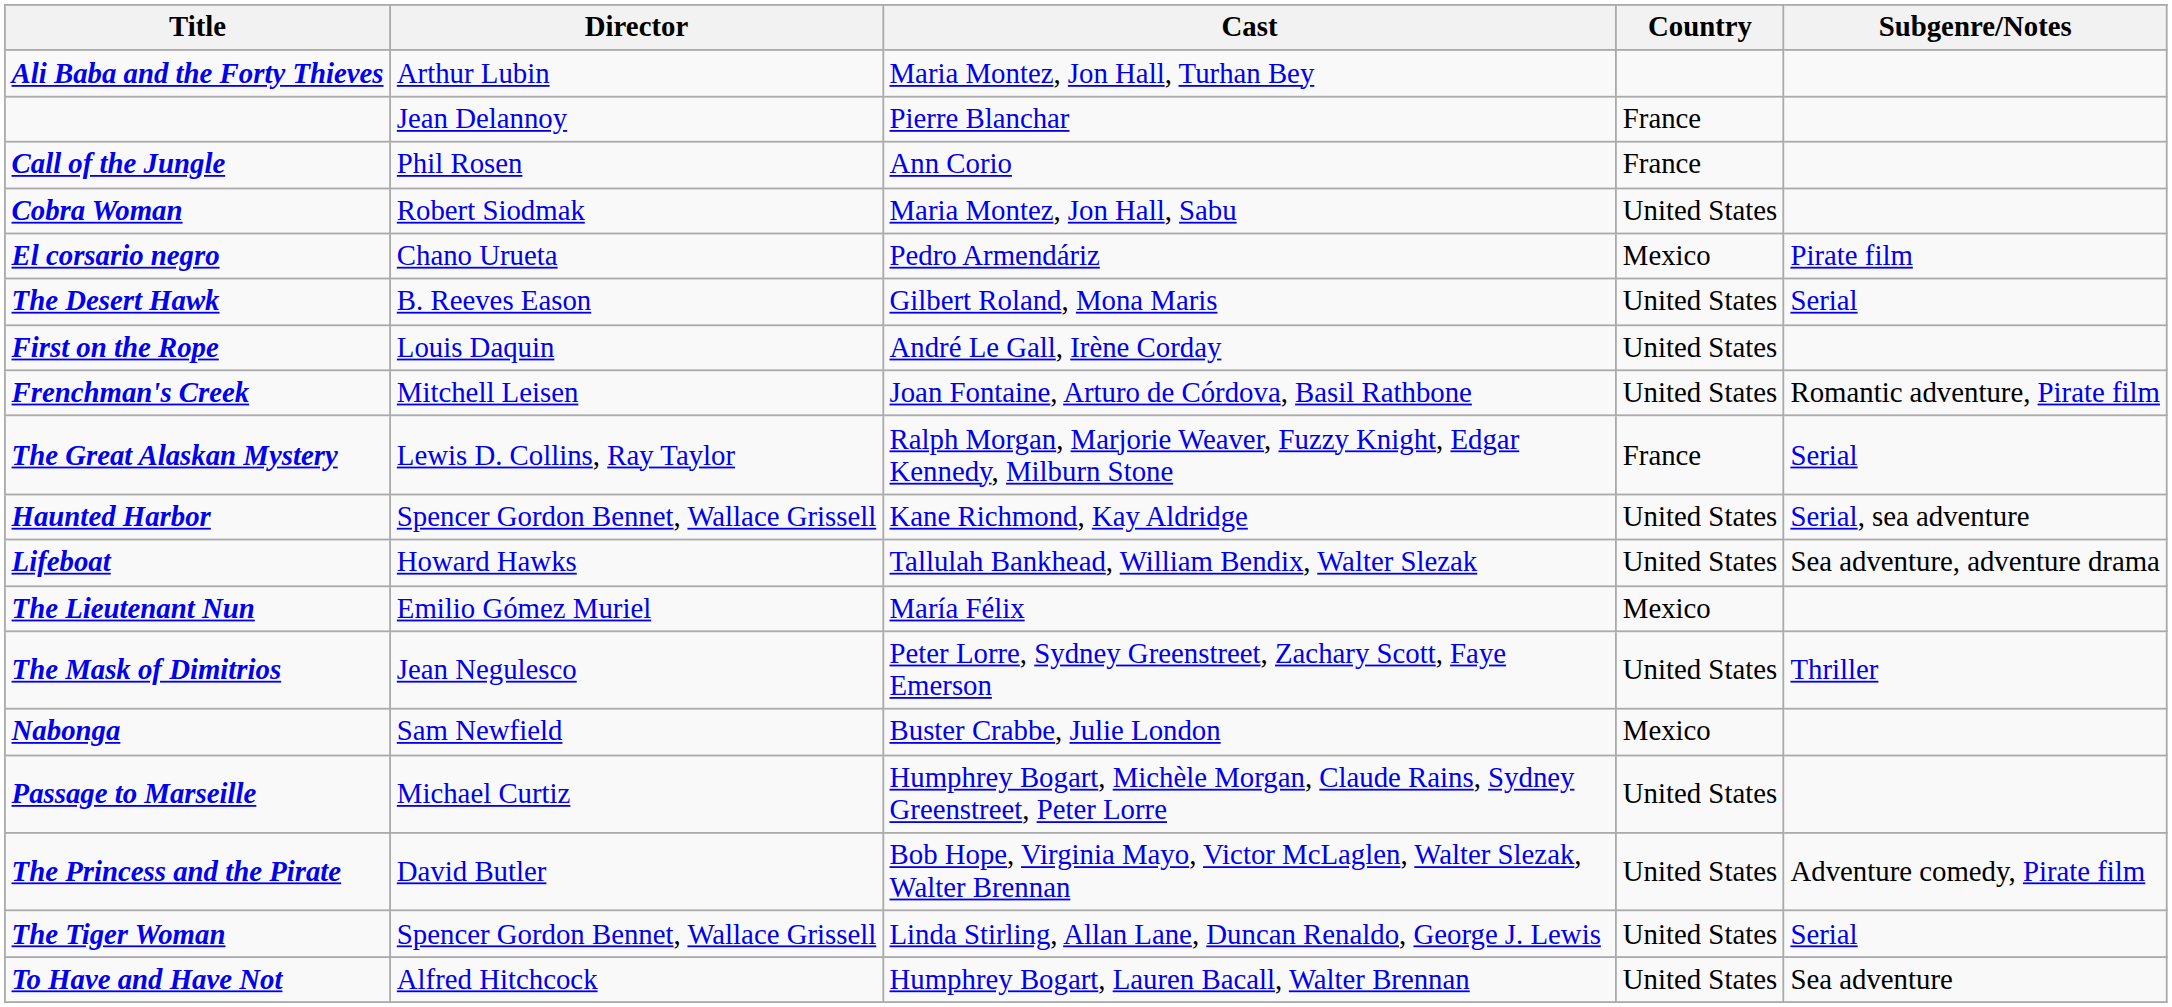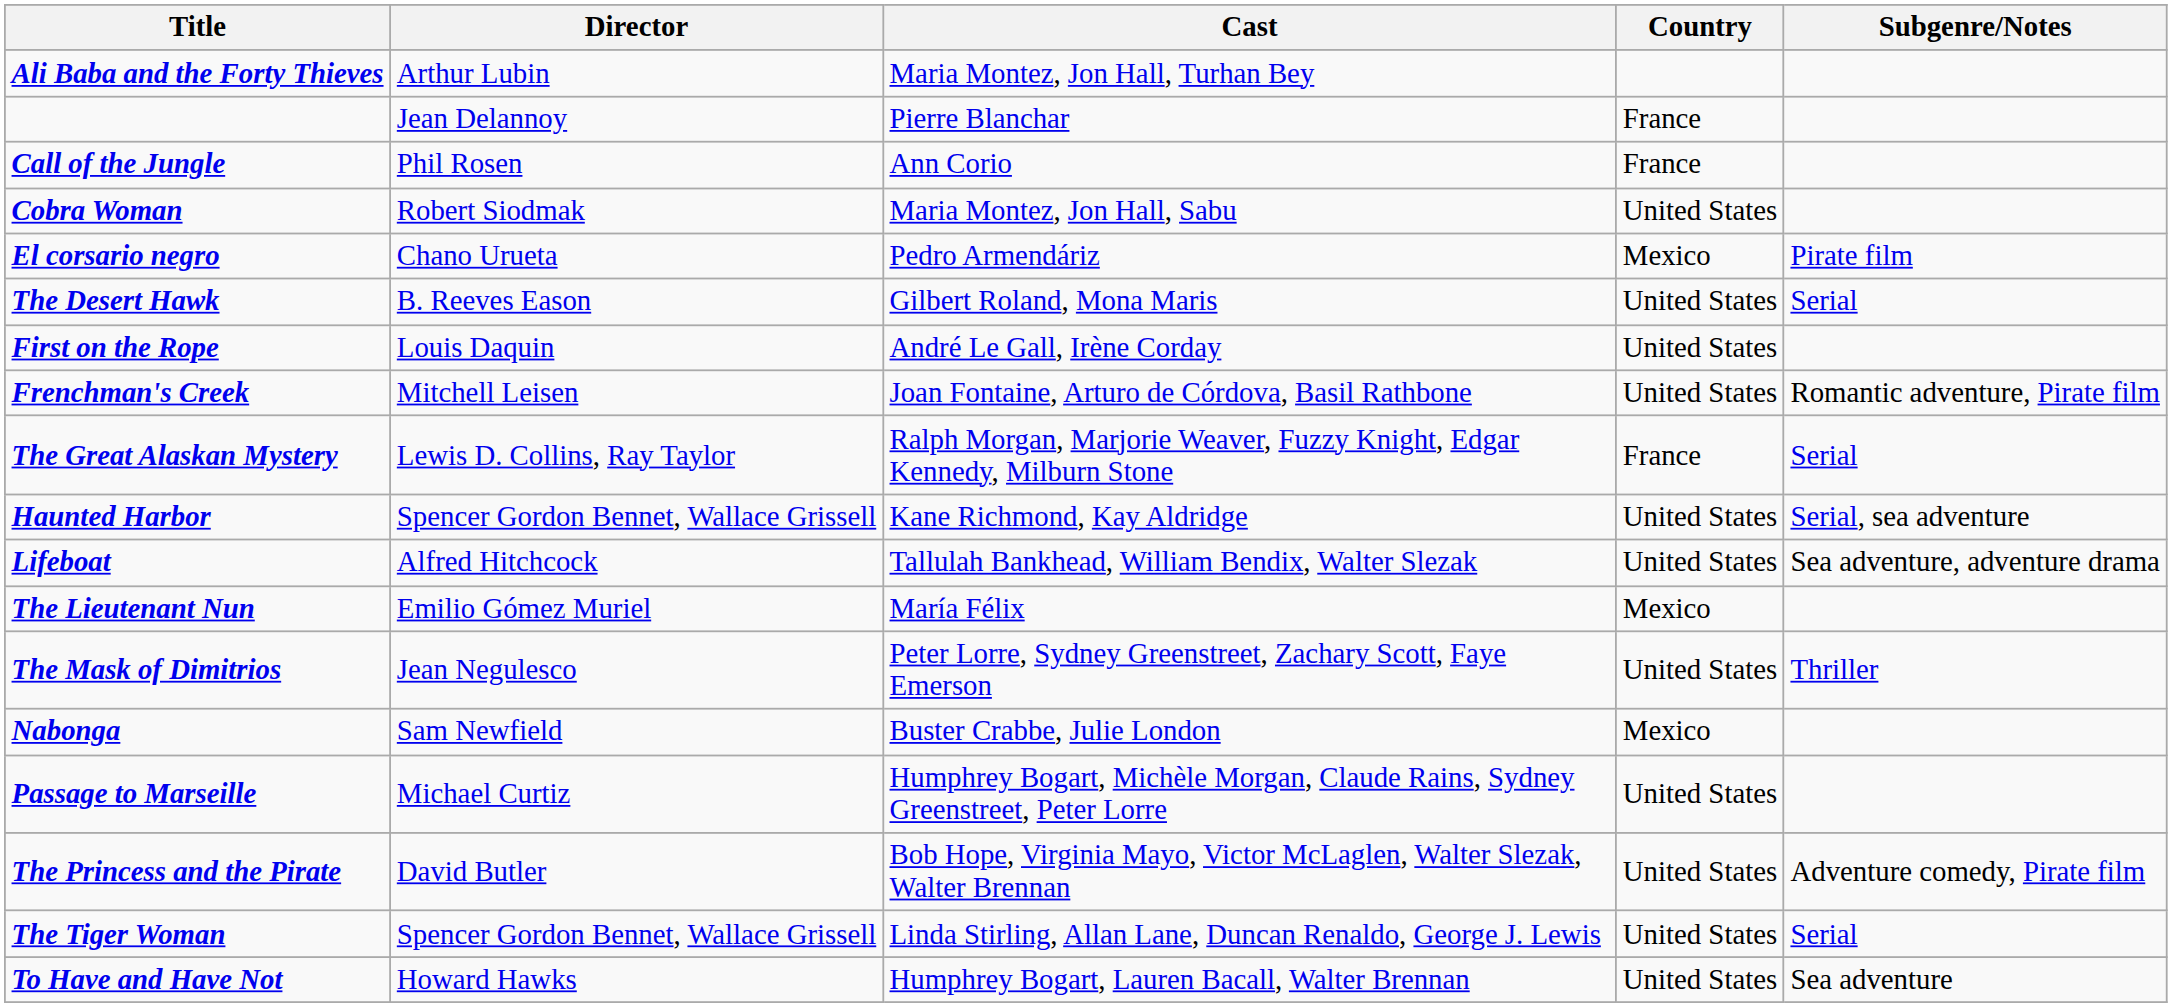 <table class="wikitable">
 <tr>
 <th>Title</th>
 <th>Director</th>
 <th style="width: 400px;">Cast</th>
 <th>Country</th>
 <th>Subgenre/Notes</th>
 </tr>
 <tr>
 <td><strong><em><a href='#'>Ali Baba and the Forty Thieves</a></em></strong></td>
 <td><a href='#'>Arthur Lubin</a></td>
 <td><a href='#'>Maria Montez</a>, <a href='#'>Jon Hall</a>, <a href='#'>Turhan Bey</a></td>
 <td></td>
 <td></td>
 </tr>
 <tr>
 <td><strong><em></em></strong></td>
 <td><a href='#'>Jean Delannoy</a></td>
 <td><a href='#'>Pierre Blanchar</a></td>
 <td>France</td>
 <td></td>
 </tr>
 <tr>
 <td><strong><em><a href='#'>Call of the Jungle</a></em></strong></td>
 <td><a href='#'>Phil Rosen</a></td>
 <td><a href='#'>Ann Corio</a></td>
 <td>France</td>
 <td></td>
 </tr>
 <tr>
 <td><strong><em><a href='#'>Cobra Woman</a></em></strong></td>
 <td><a href='#'>Robert Siodmak</a></td>
 <td><a href='#'>Maria Montez</a>, <a href='#'>Jon Hall</a>, <a href='#'>Sabu</a></td>
 <td>United States</td>
 <td></td>
 </tr>
 <tr>
 <td><strong><em><a href='#'>El corsario negro</a></em></strong></td>
 <td><a href='#'>Chano Urueta</a></td>
 <td><a href='#'>Pedro Armendáriz</a></td>
 <td>Mexico</td>
 <td><a href='#'>Pirate film</a></td>
 </tr>
 <tr>
 <td><strong><em><a href='#'>The Desert Hawk</a></em></strong></td>
 <td><a href='#'>B. Reeves Eason</a></td>
 <td><a href='#'>Gilbert Roland</a>, <a href='#'>Mona Maris</a></td>
 <td>United States</td>
 <td><a href='#'>Serial</a></td>
 </tr>
 <tr>
 <td><strong><em><a href='#'>First on the Rope</a></em></strong></td>
 <td><a href='#'>Louis Daquin</a></td>
 <td><a href='#'>André Le Gall</a>, <a href='#'>Irène Corday</a></td>
 <td>United States</td>
 <td></td>
 </tr>
 <tr>
 <td><strong><em><a href='#'>Frenchman's Creek</a></em></strong></td>
 <td><a href='#'>Mitchell Leisen</a></td>
 <td><a href='#'>Joan Fontaine</a>, <a href='#'>Arturo de Córdova</a>, <a href='#'>Basil Rathbone</a></td>
 <td>United States</td>
 <td>Romantic adventure, <a href='#'>Pirate film</a></td>
 </tr>
 <tr>
 <td><strong><em><a href='#'>The Great Alaskan Mystery</a></em></strong></td>
 <td><a href='#'>Lewis D. Collins</a>, <a href='#'>Ray Taylor</a></td>
 <td><a href='#'>Ralph Morgan</a>, <a href='#'>Marjorie Weaver</a>, <a href='#'>Fuzzy Knight</a>, <a href='#'>Edgar Kennedy</a>, <a href='#'>Milburn Stone</a></td>
 <td>France</td>
 <td><a href='#'>Serial</a></td>
 </tr>
 <tr>
 <td><strong><em><a href='#'>Haunted Harbor</a></em></strong></td>
 <td><a href='#'>Spencer Gordon Bennet</a>, <a href='#'>Wallace Grissell</a></td>
 <td><a href='#'>Kane Richmond</a>, <a href='#'>Kay Aldridge</a></td>
 <td>United States</td>
 <td><a href='#'>Serial</a>, sea adventure</td>
 </tr>
 <tr>
 <td><strong><em><a href='#'>Lifeboat</a></em></strong></td>
-<td><a href='#'>Howard Hawks</a></td>
+<td><a href='#'>Alfred Hitchcock</a></td>
 <td><a href='#'>Tallulah Bankhead</a>, <a href='#'>William Bendix</a>, <a href='#'>Walter Slezak</a></td>
 <td>United States</td>
 <td>Sea adventure, adventure drama</td>
 </tr>
 <tr>
 <td><strong><em><a href='#'>The Lieutenant Nun</a></em></strong></td>
 <td><a href='#'>Emilio Gómez Muriel</a></td>
 <td><a href='#'>María Félix</a></td>
 <td>Mexico</td>
 <td></td>
 </tr>
 <tr>
 <td><strong><em><a href='#'>The Mask of Dimitrios</a></em></strong></td>
 <td><a href='#'>Jean Negulesco</a></td>
 <td><a href='#'>Peter Lorre</a>, <a href='#'>Sydney Greenstreet</a>, <a href='#'>Zachary Scott</a>, <a href='#'>Faye Emerson</a></td>
 <td>United States</td>
 <td><a href='#'>Thriller</a></td>
 </tr>
 <tr>
 <td><strong><em><a href='#'>Nabonga</a></em></strong></td>
 <td><a href='#'>Sam Newfield</a></td>
 <td><a href='#'>Buster Crabbe</a>, <a href='#'>Julie London</a></td>
 <td>Mexico</td>
 <td></td>
 </tr>
 <tr>
 <td><strong><em><a href='#'>Passage to Marseille</a></em></strong></td>
 <td><a href='#'>Michael Curtiz</a></td>
 <td><a href='#'>Humphrey Bogart</a>, <a href='#'>Michèle Morgan</a>, <a href='#'>Claude Rains</a>, <a href='#'>Sydney Greenstreet</a>, <a href='#'>Peter Lorre</a></td>
 <td>United States</td>
 <td></td>
 </tr>
 <tr>
 <td><strong><em><a href='#'>The Princess and the Pirate</a></em></strong></td>
 <td><a href='#'>David Butler</a></td>
 <td><a href='#'>Bob Hope</a>, <a href='#'>Virginia Mayo</a>, <a href='#'>Victor McLaglen</a>, <a href='#'>Walter Slezak</a>, <a href='#'>Walter Brennan</a></td>
 <td>United States</td>
 <td>Adventure comedy, <a href='#'>Pirate film</a></td>
 </tr>
 <tr>
 <td><strong><em><a href='#'>The Tiger Woman</a></em></strong></td>
 <td><a href='#'>Spencer Gordon Bennet</a>, <a href='#'>Wallace Grissell</a></td>
 <td><a href='#'>Linda Stirling</a>, <a href='#'>Allan Lane</a>, <a href='#'>Duncan Renaldo</a>, <a href='#'>George J. Lewis</a></td>
 <td>United States</td>
 <td><a href='#'>Serial</a></td>
 </tr>
 <tr>
 <td><strong><em><a href='#'>To Have and Have Not</a></em></strong></td>
-<td><a href='#'>Alfred Hitchcock</a></td>
+<td><a href='#'>Howard Hawks</a></td>
 <td><a href='#'>Humphrey Bogart</a>, <a href='#'>Lauren Bacall</a>, <a href='#'>Walter Brennan</a></td>
 <td>United States</td>
 <td>Sea adventure</td>
 </tr>
 </table>
